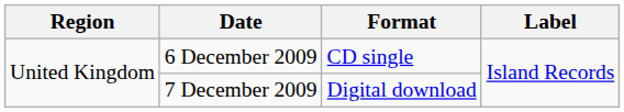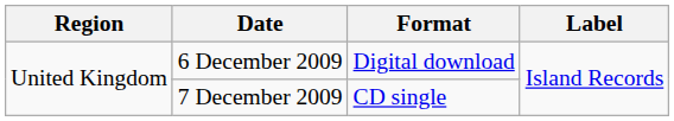 <table class="wikitable">
 <tr>
 <th>Region</th>
 <th>Date</th>
 <th>Format</th>
 <th>Label</th>
 </tr>
 <tr>
 <td rowspan=2>United Kingdom</td>
 <td>6 December 2009</td>
-<td><a href='#'>CD single</a></td>
+<td><a href='#'>Digital download</a></td>
 <td rowspan=2><a href='#'>Island Records</a></td>
 </tr>
 <tr>
 <td>7 December 2009</td>
-<td><a href='#'>Digital download</a></td>
+<td><a href='#'>CD single</a></td>
 </tr>
 </table>
